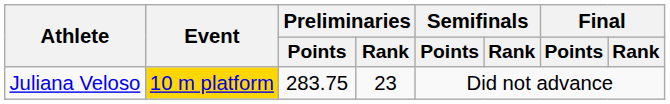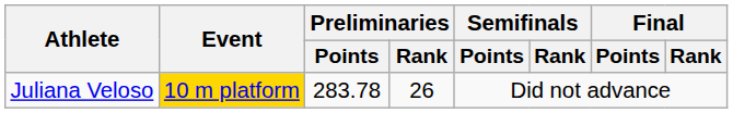 <table class="wikitable" style="font-size:90%">
 <tr>
 <th rowspan="2">Athlete</th>
 <th rowspan="2">Event</th>
 <th colspan=2>Preliminaries</th>
 <th colspan=2>Semifinals</th>
 <th colspan=2>Final</th>
 </tr>
 <tr style="font-size:95%">
 <th>Points</th>
 <th>Rank</th>
 <th>Points</th>
 <th>Rank</th>
 <th>Points</th>
 <th>Rank</th>
 </tr>
 <tr align=center>
 <td align=left><a href='#'>Juliana Veloso</a></td>
 <td align=left style="background: gold;"><a href='#'>10 m platform</a></td>
-<td>283.75</td>
-<td>23</td>
+<td>283.78</td>
+<td>26</td>
 <td colspan=4>Did not advance</td>
 </tr>
 </table>
